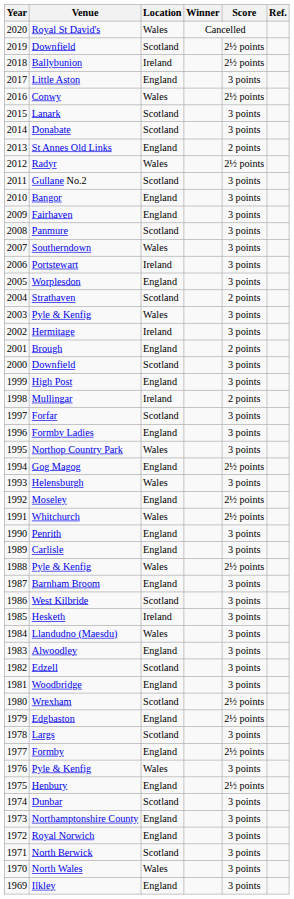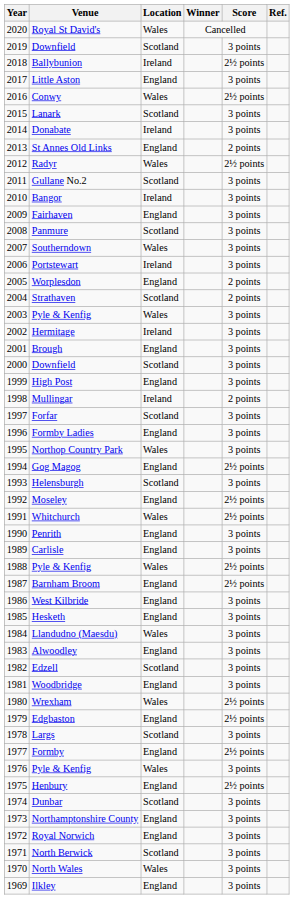 <table class="wikitable sortable" style="font-size:95%;">
 <tr>
 <th>Year</th>
 <th>Venue</th>
 <th>Location</th>
 <th>Winner</th>
 <th>Score</th>
 <th>Ref.</th>
 </tr>
 <tr>
 <td align=center>2020</td>
 <td><a href='#'>Royal St David's</a></td>
 <td>Wales</td>
 <td colspan=2 align=center>Cancelled</td>
 <td></td>
 </tr>
 <tr>
 <td align=center>2019</td>
 <td><a href='#'>Downfield</a></td>
 <td>Scotland</td>
 <td></td>
-<td align=center>2½ points</td>
+<td align=center>3 points</td>
 <td></td>
 </tr>
 <tr>
 <td align=center>2018</td>
 <td><a href='#'>Ballybunion</a></td>
 <td>Ireland</td>
 <td></td>
 <td align=center>2½ points</td>
 <td></td>
 </tr>
 <tr>
 <td align=center>2017</td>
 <td><a href='#'>Little Aston</a></td>
 <td>England</td>
 <td></td>
 <td align=center>3 points</td>
 <td></td>
 </tr>
 <tr>
 <td align=center>2016</td>
 <td><a href='#'>Conwy</a></td>
 <td>Wales</td>
 <td></td>
 <td align=center>2½ points</td>
 <td></td>
 </tr>
 <tr>
 <td align=center>2015</td>
 <td><a href='#'>Lanark</a></td>
 <td>Scotland</td>
 <td></td>
 <td align=center>3 points</td>
 <td></td>
 </tr>
 <tr>
 <td align=center>2014</td>
 <td><a href='#'>Donabate</a></td>
-<td>Scotland</td>
+<td>Ireland</td>
 <td></td>
 <td align=center>3 points</td>
 <td></td>
 </tr>
 <tr>
 <td align=center>2013</td>
 <td><a href='#'>St Annes Old Links</a></td>
 <td>England</td>
 <td></td>
 <td align=center>2 points</td>
 <td></td>
 </tr>
 <tr>
 <td align=center>2012</td>
 <td><a href='#'>Radyr</a></td>
 <td>Wales</td>
 <td></td>
 <td align=center>2½ points</td>
 <td></td>
 </tr>
 <tr>
 <td align=center>2011</td>
 <td><a href='#'>Gullane</a> No.2</td>
 <td>Scotland</td>
 <td></td>
 <td align=center>3 points</td>
 <td></td>
 </tr>
 <tr>
 <td align=center>2010</td>
 <td><a href='#'>Bangor</a></td>
-<td>England</td>
+<td>Ireland</td>
 <td></td>
 <td align=center>3 points</td>
 <td></td>
 </tr>
 <tr>
 <td align=center>2009</td>
 <td><a href='#'>Fairhaven</a></td>
 <td>England</td>
 <td></td>
 <td align=center>3 points</td>
 <td></td>
 </tr>
 <tr>
 <td align=center>2008</td>
 <td><a href='#'>Panmure</a></td>
 <td>Scotland</td>
 <td></td>
 <td align=center>3 points</td>
 <td></td>
 </tr>
 <tr>
 <td align=center>2007</td>
 <td><a href='#'>Southerndown</a></td>
 <td>Wales</td>
 <td></td>
 <td align=center>3 points</td>
 <td></td>
 </tr>
 <tr>
 <td align=center>2006</td>
 <td><a href='#'>Portstewart</a></td>
 <td>Ireland</td>
 <td></td>
 <td align=center>3 points</td>
 <td></td>
 </tr>
 <tr>
 <td align=center>2005</td>
 <td><a href='#'>Worplesdon</a></td>
 <td>England</td>
 <td></td>
-<td align=center>3 points</td>
+<td align=center>2 points</td>
 <td></td>
 </tr>
 <tr>
 <td align=center>2004</td>
 <td><a href='#'>Strathaven</a></td>
 <td>Scotland</td>
 <td></td>
 <td align=center>2 points</td>
 <td></td>
 </tr>
 <tr>
 <td align=center>2003</td>
 <td><a href='#'>Pyle & Kenfig</a></td>
 <td>Wales</td>
 <td></td>
 <td align=center>3 points</td>
 <td></td>
 </tr>
 <tr>
 <td align=center>2002</td>
 <td><a href='#'>Hermitage</a></td>
 <td>Ireland</td>
 <td></td>
 <td align=center>3 points</td>
 <td></td>
 </tr>
 <tr>
 <td align=center>2001</td>
 <td><a href='#'>Brough</a></td>
 <td>England</td>
 <td></td>
-<td align=center>2 points</td>
+<td align=center>3 points</td>
 <td></td>
 </tr>
 <tr>
 <td align=center>2000</td>
 <td><a href='#'>Downfield</a></td>
 <td>Scotland</td>
 <td></td>
 <td align=center>3 points</td>
 <td></td>
 </tr>
 <tr>
 <td align=center>1999</td>
 <td><a href='#'>High Post</a></td>
 <td>England</td>
 <td></td>
 <td align=center>3 points</td>
 <td></td>
 </tr>
 <tr>
 <td align=center>1998</td>
 <td><a href='#'>Mullingar</a></td>
 <td>Ireland</td>
 <td></td>
 <td align=center>2 points</td>
 <td></td>
 </tr>
 <tr>
 <td align=center>1997</td>
 <td><a href='#'>Forfar</a></td>
 <td>Scotland</td>
 <td></td>
 <td align=center>3 points</td>
 <td></td>
 </tr>
 <tr>
 <td align=center>1996</td>
 <td><a href='#'>Formby Ladies</a></td>
 <td>England</td>
 <td></td>
 <td align=center>3 points</td>
 <td></td>
 </tr>
 <tr>
 <td align=center>1995</td>
 <td><a href='#'>Northop Country Park</a></td>
 <td>Wales</td>
 <td></td>
 <td align=center>3 points</td>
 <td></td>
 </tr>
 <tr>
 <td align=center>1994</td>
 <td><a href='#'>Gog Magog</a></td>
 <td>England</td>
 <td></td>
 <td align=center>2½ points</td>
 <td></td>
 </tr>
 <tr>
 <td align=center>1993</td>
 <td><a href='#'>Helensburgh</a></td>
-<td>Wales</td>
+<td>Scotland</td>
 <td></td>
 <td align=center>3 points</td>
 <td></td>
 </tr>
 <tr>
 <td align=center>1992</td>
 <td><a href='#'>Moseley</a></td>
 <td>England</td>
 <td></td>
 <td align=center>2½ points</td>
 <td></td>
 </tr>
 <tr>
 <td align=center>1991</td>
 <td><a href='#'>Whitchurch</a></td>
 <td>Wales</td>
 <td></td>
 <td align=center>2½ points</td>
 <td></td>
 </tr>
 <tr>
 <td align=center>1990</td>
 <td><a href='#'>Penrith</a></td>
 <td>England</td>
 <td></td>
 <td align=center>3 points</td>
 <td></td>
 </tr>
 <tr>
 <td align=center>1989</td>
 <td><a href='#'>Carlisle</a></td>
 <td>England</td>
 <td></td>
 <td align=center>3 points</td>
 <td></td>
 </tr>
 <tr>
 <td align=center>1988</td>
 <td><a href='#'>Pyle & Kenfig</a></td>
 <td>Wales</td>
 <td></td>
 <td align=center>2½ points</td>
 <td></td>
 </tr>
 <tr>
 <td align=center>1987</td>
 <td><a href='#'>Barnham Broom</a></td>
 <td>England</td>
 <td></td>
-<td align=center>3 points</td>
+<td align=center>2½ points</td>
 <td></td>
 </tr>
 <tr>
 <td align=center>1986</td>
 <td><a href='#'>West Kilbride</a></td>
-<td>Scotland</td>
+<td>England</td>
 <td></td>
 <td align=center>3 points</td>
 <td></td>
 </tr>
 <tr>
 <td align=center>1985</td>
 <td><a href='#'>Hesketh</a></td>
-<td>Ireland</td>
+<td>England</td>
 <td></td>
 <td align=center>3 points</td>
 <td></td>
 </tr>
 <tr>
 <td align=center>1984</td>
 <td><a href='#'>Llandudno (Maesdu)</a></td>
 <td>Wales</td>
 <td></td>
 <td align=center>3 points</td>
 <td></td>
 </tr>
 <tr>
 <td align=center>1983</td>
 <td><a href='#'>Alwoodley</a></td>
 <td>England</td>
 <td></td>
 <td align=center>3 points</td>
 <td></td>
 </tr>
 <tr>
 <td align=center>1982</td>
 <td><a href='#'>Edzell</a></td>
 <td>Scotland</td>
 <td></td>
 <td align=center>3 points</td>
 <td></td>
 </tr>
 <tr>
 <td align=center>1981</td>
 <td><a href='#'>Woodbridge</a></td>
 <td>England</td>
 <td></td>
 <td align=center>3 points</td>
 <td></td>
 </tr>
 <tr>
 <td align=center>1980</td>
 <td><a href='#'>Wrexham</a></td>
-<td>Scotland</td>
+<td>Wales</td>
 <td></td>
 <td align=center>2½ points</td>
 <td></td>
 </tr>
 <tr>
 <td align=center>1979</td>
 <td><a href='#'>Edgbaston</a></td>
 <td>England</td>
 <td></td>
 <td align=center>2½ points</td>
 <td></td>
 </tr>
 <tr>
 <td align=center>1978</td>
 <td><a href='#'>Largs</a></td>
 <td>Scotland</td>
 <td></td>
 <td align=center>3 points</td>
 <td></td>
 </tr>
 <tr>
 <td align=center>1977</td>
 <td><a href='#'>Formby</a></td>
 <td>England</td>
 <td></td>
 <td align=center>2½ points</td>
 <td></td>
 </tr>
 <tr>
 <td align=center>1976</td>
 <td><a href='#'>Pyle & Kenfig</a></td>
 <td>Wales</td>
 <td></td>
 <td align=center>3 points</td>
 <td></td>
 </tr>
 <tr>
 <td align=center>1975</td>
 <td><a href='#'>Henbury</a></td>
 <td>England</td>
 <td></td>
 <td align=center>2½ points</td>
 <td></td>
 </tr>
 <tr>
 <td align=center>1974</td>
 <td><a href='#'>Dunbar</a></td>
 <td>Scotland</td>
 <td></td>
 <td align=center>3 points</td>
 <td></td>
 </tr>
 <tr>
 <td align=center>1973</td>
 <td><a href='#'>Northamptonshire County</a></td>
 <td>England</td>
 <td></td>
 <td align=center>3 points</td>
 <td></td>
 </tr>
 <tr>
 <td align=center>1972</td>
 <td><a href='#'>Royal Norwich</a></td>
 <td>England</td>
 <td></td>
 <td align=center>3 points</td>
 <td></td>
 </tr>
 <tr>
 <td align=center>1971</td>
 <td><a href='#'>North Berwick</a></td>
 <td>Scotland</td>
 <td></td>
 <td align=center>3 points</td>
 <td></td>
 </tr>
 <tr>
 <td align=center>1970</td>
 <td><a href='#'>North Wales</a></td>
 <td>Wales</td>
 <td></td>
 <td align=center>3 points</td>
 <td></td>
 </tr>
 <tr>
 <td align=center>1969</td>
 <td><a href='#'>Ilkley</a></td>
 <td>England</td>
 <td></td>
 <td align=center>3 points</td>
 <td></td>
 </tr>
 </table>
